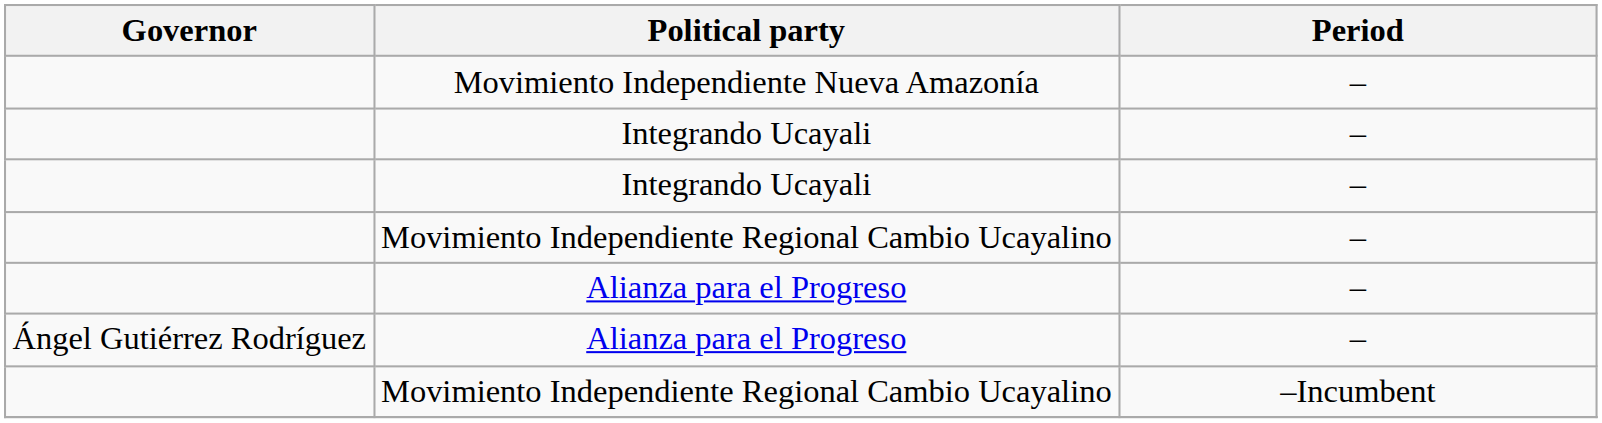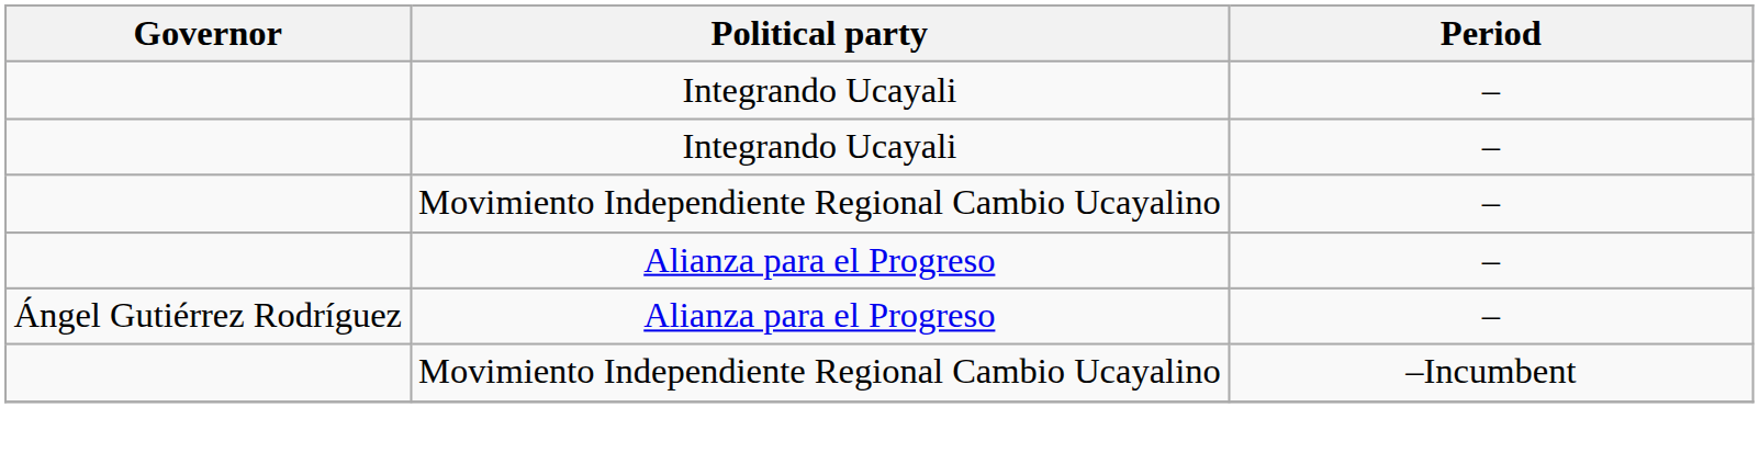 <table class=wikitable>
 <tr style="text-align:center; background:#e6e9ff;">
 <th>Governor</th>
 <th>Political party</th>
 <th width=30%>Period<br></th>
-</tr>
-<tr>
-<td align="center"></td>
-<td align="center">Movimiento Independiente Nueva Amazonía</td>
-<td align="center">–<br></td>
 </tr>
 <tr>
 <td align="center"></td>
 <td align="center">Integrando Ucayali</td>
 <td align="center">–<br></td>
 </tr>
 <tr>
 <td align="center"></td>
 <td align="center">Integrando Ucayali</td>
 <td align="center">–<br></td>
 </tr>
 <tr>
 <td align="center"></td>
 <td align="center">Movimiento Independiente Regional Cambio Ucayalino</td>
 <td align="center">–<br></td>
 </tr>
 <tr>
 <td align="center"></td>
 <td align="center"><a href='#'>Alianza para el Progreso</a></td>
 <td align="center">–<br></td>
 </tr>
 <tr>
 <td align="center">Ángel Gutiérrez Rodríguez</td>
 <td align="center"><a href='#'>Alianza para el Progreso</a></td>
 <td align="center">–<br></td>
 </tr>
 <tr>
 <td align="center"></td>
 <td align="center">Movimiento Independiente Regional Cambio Ucayalino</td>
 <td align="center">–Incumbent<br></td>
 </tr>
 <tr>
 </tr>
 </table>
